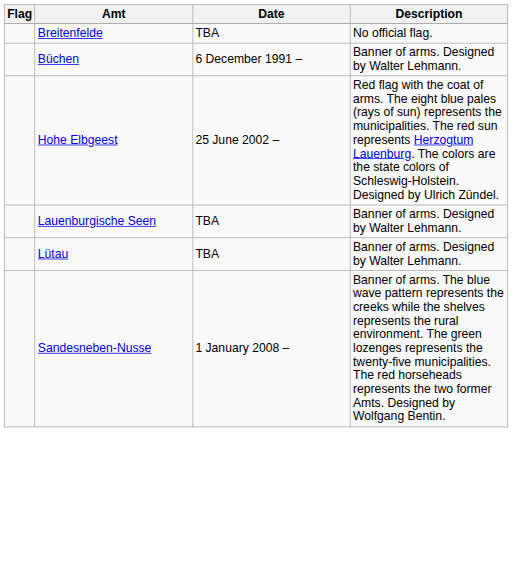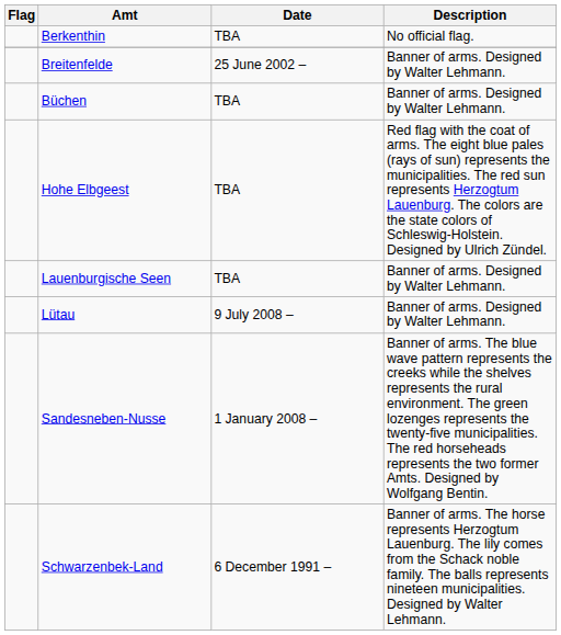 <table class="wikitable">
 <tr>
 <th>Flag</th>
 <th style="width:200px;">Amt</th>
 <th style="width:200px;">Date</th>
 <th style="width:200px;">Description</th>
 </tr>
 <tr>
+<td></td>
+<td><a href='#'>Berkenthin</a></td>
+<td>TBA</td>
+<td>No official flag.</td>
+</tr>
+<tr>
 </tr>
 <tr>
 <td></td>
 <td><a href='#'>Breitenfelde</a></td>
-<td>TBA</td>
-<td>No official flag.</td>
+<td>25 June 2002 –</td>
+<td>Banner of arms. Designed by Walter Lehmann.</td>
 </tr>
 <tr>
 <td></td>
 <td><a href='#'>Büchen</a></td>
-<td>6 December 1991 –</td>
+<td>TBA</td>
 <td>Banner of arms. Designed by Walter Lehmann.</td>
 </tr>
 <tr>
 <td></td>
 <td><a href='#'>Hohe Elbgeest</a></td>
-<td>25 June 2002 –</td>
+<td>TBA</td>
 <td>Red flag with the coat of arms. The eight blue pales (rays of sun) represents the municipalities. The red sun represents <a href='#'>Herzogtum Lauenburg</a>. The colors are the state colors of Schleswig-Holstein. Designed by Ulrich Zündel.</td>
 </tr>
 <tr>
 <td></td>
 <td><a href='#'>Lauenburgische Seen</a></td>
 <td>TBA</td>
 <td>Banner of arms. Designed by Walter Lehmann.</td>
 </tr>
 <tr>
 <td></td>
 <td><a href='#'>Lütau</a></td>
-<td>TBA</td>
+<td>9 July 2008 –</td>
 <td>Banner of arms. Designed by Walter Lehmann.</td>
 </tr>
 <tr>
 <td></td>
 <td><a href='#'>Sandesneben-Nusse</a></td>
 <td>1 January 2008 –</td>
 <td>Banner of arms. The blue wave pattern represents the creeks while the shelves represents the rural environment. The green lozenges represents the twenty-five municipalities. The red horseheads represents the two former Amts. Designed by Wolfgang Bentin.</td>
 </tr>
+<tr>
+<td></td>
+<td><a href='#'>Schwarzenbek-Land</a></td>
+<td>6 December 1991 –</td>
+<td>Banner of arms. The horse represents Herzogtum Lauenburg. The lily comes from the Schack noble family. The balls represents nineteen municipalities. Designed by Walter Lehmann.</td>
+</tr>
 </table>
